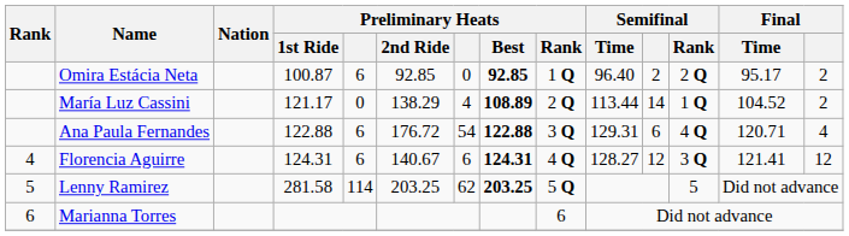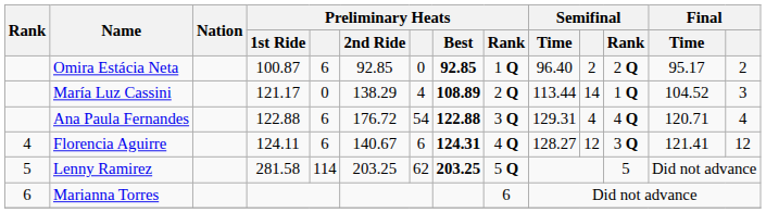 <table class="wikitable" style="text-align:center">
 <tr>
 <th rowspan=2>Rank</th>
 <th rowspan=2>Name</th>
 <th rowspan=2>Nation</th>
 <th colspan=6>Preliminary Heats</th>
 <th colspan=3>Semifinal</th>
 <th colspan=3>Final</th>
 </tr>
 <tr>
 <th>1st Ride</th>
 <th></th>
 <th>2nd Ride</th>
 <th></th>
 <th>Best</th>
 <th>Rank</th>
 <th>Time</th>
 <th></th>
 <th>Rank</th>
 <th>Time</th>
 <th></th>
 </tr>
 <tr>
 <td></td>
 <td align=left><a href='#'>Omira Estácia Neta</a></td>
 <td align=left></td>
 <td>100.87</td>
 <td>6</td>
 <td>92.85</td>
 <td>0</td>
 <td><strong>92.85</strong></td>
 <td>1 <strong>Q</strong></td>
 <td>96.40</td>
 <td>2</td>
 <td>2 <strong>Q</strong></td>
 <td>95.17</td>
 <td>2</td>
 </tr>
 <tr>
 <td></td>
 <td align=left><a href='#'>María Luz Cassini</a></td>
 <td align=left></td>
 <td>121.17</td>
 <td>0</td>
 <td>138.29</td>
 <td>4</td>
 <td><strong>108.89</strong></td>
 <td>2 <strong>Q</strong></td>
 <td>113.44</td>
 <td>14</td>
 <td>1 <strong>Q</strong></td>
 <td>104.52</td>
-<td>2</td>
+<td>3</td>
 </tr>
 <tr>
 <td></td>
 <td align=left><a href='#'>Ana Paula Fernandes</a></td>
 <td align=left></td>
 <td>122.88</td>
 <td>6</td>
 <td>176.72</td>
 <td>54</td>
 <td><strong>122.88</strong></td>
 <td>3 <strong>Q</strong></td>
 <td>129.31</td>
-<td>6</td>
+<td>4</td>
 <td>4 <strong>Q</strong></td>
 <td>120.71</td>
 <td>4</td>
 </tr>
 <tr>
 <td>4</td>
 <td align=left><a href='#'>Florencia Aguirre</a></td>
 <td align=left></td>
-<td>124.31</td>
+<td>124.11</td>
 <td>6</td>
 <td>140.67</td>
 <td>6</td>
 <td><strong>124.31</strong></td>
 <td>4 <strong>Q</strong></td>
 <td>128.27</td>
 <td>12</td>
 <td>3 <strong>Q</strong></td>
 <td>121.41</td>
 <td>12</td>
 </tr>
 <tr>
 <td>5</td>
 <td align=left><a href='#'>Lenny Ramirez</a></td>
 <td align=left></td>
 <td>281.58</td>
 <td>114</td>
 <td>203.25</td>
 <td>62</td>
 <td><strong>203.25</strong></td>
 <td>5 <strong>Q</strong></td>
 <td colspan="2"></td>
 <td>5</td>
 <td colspan="2">Did not advance</td>
 </tr>
 <tr>
 <td>6</td>
 <td align=left><a href='#'>Marianna Torres</a></td>
 <td align=left></td>
 <td colspan="2"></td>
 <td colspan="2"></td>
 <td></td>
 <td>6</td>
 <td colspan="5">Did not advance</td>
 </tr>
 <tr>
 </tr>
 </table>
